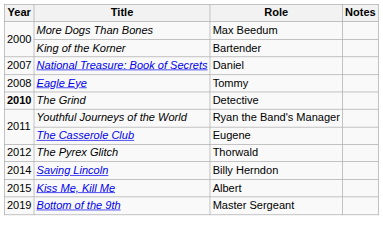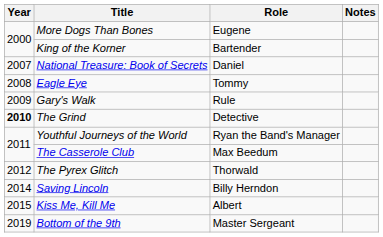 <table class="wikitable sortable">
 <tr>
 <th>Year</th>
 <th>Title</th>
 <th>Role</th>
 <th class="unsortable">Notes</th>
 </tr>
 <tr>
 <td rowspan="2">2000</td>
 <td><em>More Dogs Than Bones</em></td>
-<td>Max Beedum</td>
+<td>Eugene</td>
 <td></td>
 </tr>
 <tr>
 <td><em>King of the Korner</em></td>
 <td>Bartender</td>
 <td></td>
 </tr>
 <tr>
 <td>2007</td>
 <td><em><a href='#'>National Treasure: Book of Secrets</a></em></td>
 <td>Daniel</td>
 <td></td>
 </tr>
 <tr>
 <td>2008</td>
 <td><em><a href='#'>Eagle Eye</a></em></td>
 <td>Tommy</td>
 <td></td>
 </tr>
 <tr>
+<td>2009</td>
+<td><em>Gary's Walk</em></td>
+<td>Rule</td>
+<td></td>
+</tr>
+<tr>
 <td><strong>2010</strong></td>
 <td><em>The Grind</em></td>
 <td>Detective</td>
 <td></td>
 </tr>
 <tr>
 <td rowspan="2">2011</td>
 <td><em>Youthful Journeys of the World</em></td>
 <td>Ryan the Band's Manager</td>
 <td></td>
 </tr>
 <tr>
 <td><em><a href='#'>The Casserole Club</a></em></td>
-<td>Eugene</td>
+<td>Max Beedum</td>
 <td></td>
 </tr>
 <tr>
 <td>2012</td>
 <td><em>The Pyrex Glitch</em></td>
 <td>Thorwald</td>
 <td></td>
 </tr>
 <tr>
 <td>2014</td>
 <td><em><a href='#'>Saving Lincoln</a></em></td>
 <td>Billy Herndon</td>
 <td></td>
 </tr>
 <tr>
 <td>2015</td>
 <td><em><a href='#'>Kiss Me, Kill Me</a></em></td>
 <td>Albert</td>
 <td></td>
 </tr>
 <tr>
 <td>2019</td>
 <td><em><a href='#'>Bottom of the 9th</a></em></td>
 <td>Master Sergeant</td>
 <td></td>
 </tr>
 </table>
